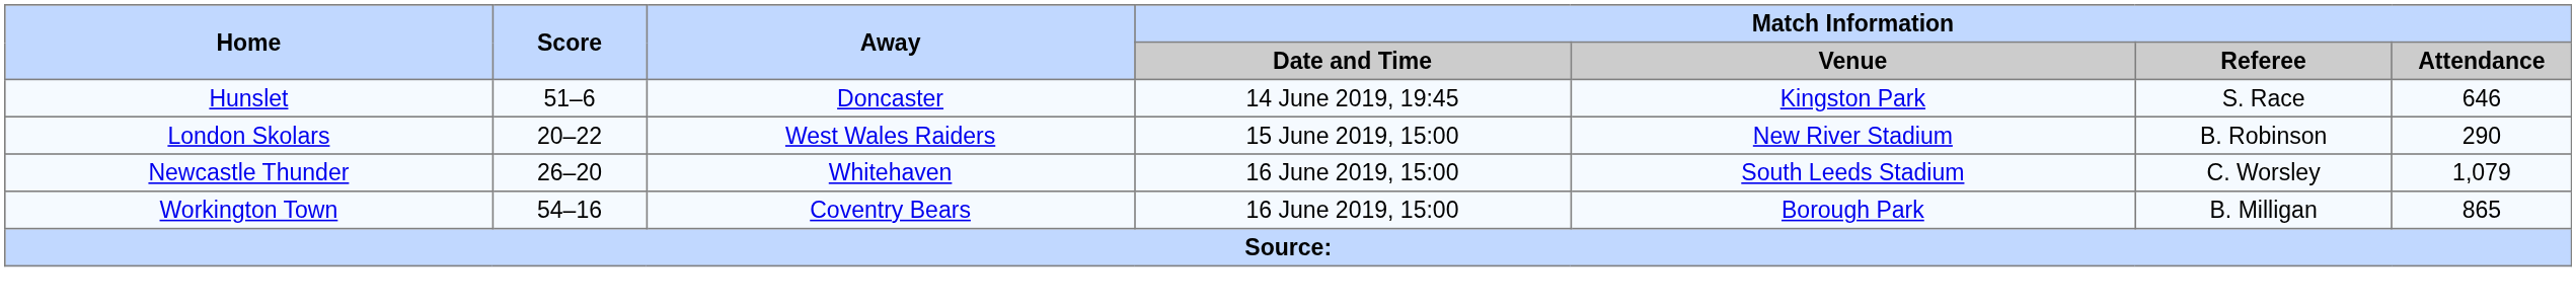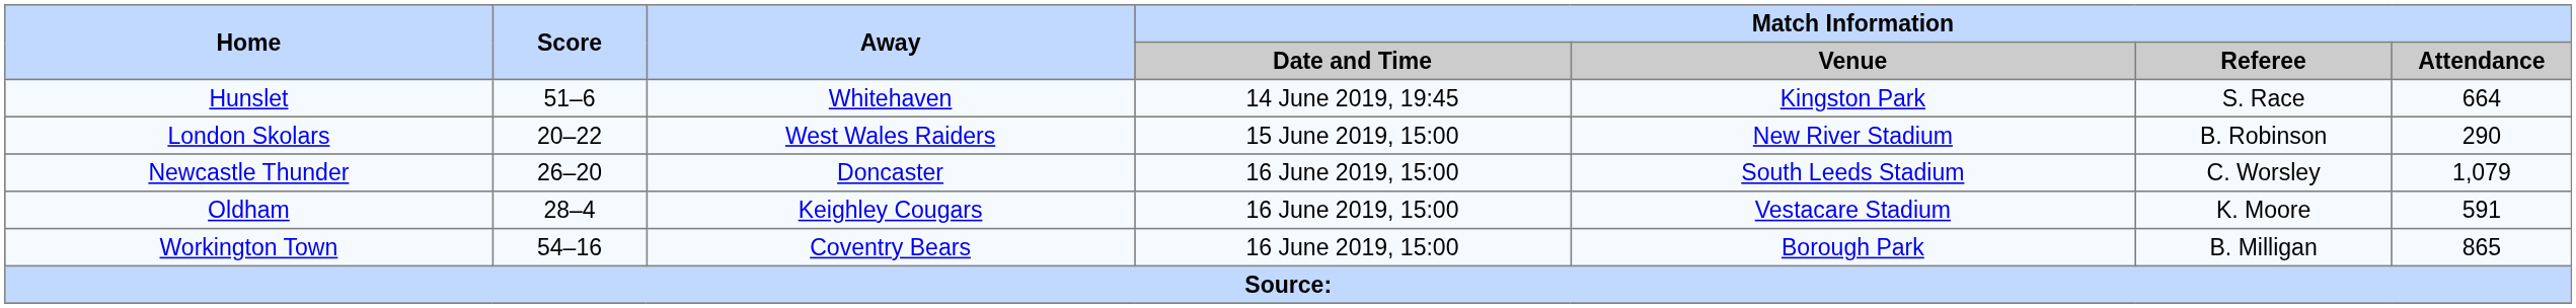 <table border=1 style="border-collapse:collapse; font-size:90%; text-align:center;" cellpadding=3 cellspacing=0 width=100%>
 <tr bgcolor=#C1D8FF>
 <th rowspan=2 width=19%>Home</th>
 <th rowspan=2 width=6%>Score</th>
 <th rowspan=2 width=19%>Away</th>
 <th colspan=4>Match Information</th>
 </tr>
 <tr bgcolor=#CCCCCC>
 <th width=17%>Date and Time</th>
 <th width=22%>Venue</th>
 <th width=10%>Referee</th>
 <th width=7%>Attendance</th>
 </tr>
 <tr bgcolor=#F5FAFF>
 <td> <a href='#'>Hunslet</a></td>
 <td>51–6</td>
-<td> <a href='#'>Doncaster</a></td>
+<td> <a href='#'>Whitehaven</a></td>
 <td>14 June 2019, 19:45</td>
 <td><a href='#'>Kingston Park</a></td>
 <td>S. Race</td>
-<td>646</td>
+<td>664</td>
 </tr>
 <tr bgcolor=#F5FAFF>
 <td> <a href='#'>London Skolars</a></td>
 <td>20–22</td>
 <td> <a href='#'>West Wales Raiders</a></td>
 <td>15 June 2019, 15:00</td>
 <td><a href='#'>New River Stadium</a></td>
 <td>B. Robinson</td>
 <td>290</td>
 </tr>
 <tr bgcolor=#F5FAFF>
 <td> <a href='#'>Newcastle Thunder</a></td>
 <td>26–20</td>
-<td> <a href='#'>Whitehaven</a></td>
+<td> <a href='#'>Doncaster</a></td>
 <td>16 June 2019, 15:00</td>
 <td><a href='#'>South Leeds Stadium</a></td>
 <td>C. Worsley</td>
 <td>1,079</td>
+</tr>
+<tr bgcolor=#F5FAFF>
+<td> <a href='#'>Oldham</a></td>
+<td>28–4</td>
+<td> <a href='#'>Keighley Cougars</a></td>
+<td>16 June 2019, 15:00</td>
+<td><a href='#'>Vestacare Stadium</a></td>
+<td>K. Moore</td>
+<td>591</td>
 </tr>
 <tr bgcolor=#F5FAFF>
 <td> <a href='#'>Workington Town</a></td>
 <td>54–16</td>
 <td> <a href='#'>Coventry Bears</a></td>
 <td>16 June 2019, 15:00</td>
 <td><a href='#'>Borough Park</a></td>
 <td>B. Milligan</td>
 <td>865</td>
 </tr>
 <tr style="background:#c1d8ff;">
 <th colspan=7>Source:</th>
 </tr>
 </table>
